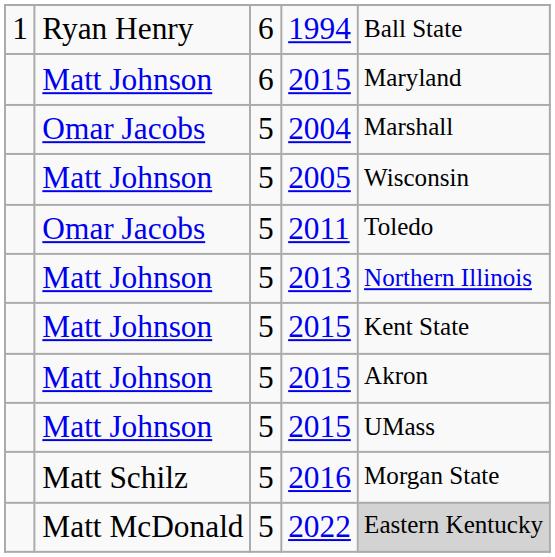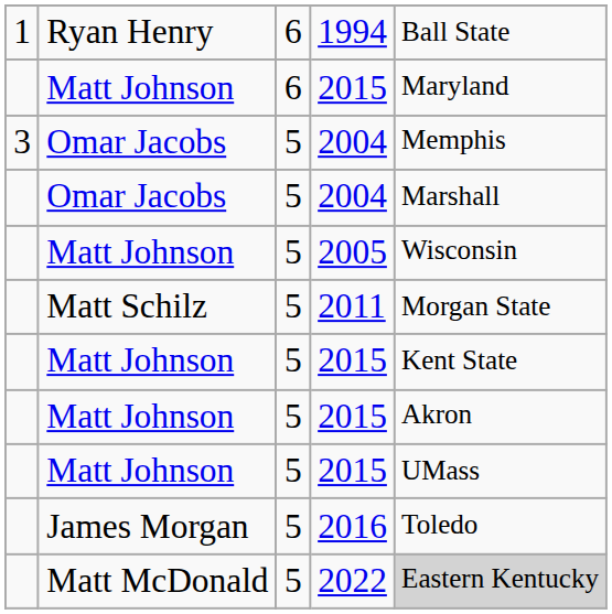 <table class="wikitable">
 <tr>
 </tr>
 <tr>
 <td>1</td>
 <td>Ryan Henry</td>
 <td>6</td>
 <td><a href='#'>1994</a></td>
 <td style="font-size:80%;">Ball State</td>
 </tr>
 <tr>
 <td></td>
 <td><a href='#'>Matt Johnson</a></td>
 <td>6</td>
 <td><a href='#'>2015</a></td>
 <td style="font-size:80%;">Maryland</td>
 </tr>
 <tr>
+<td>3</td>
+<td><a href='#'>Omar Jacobs</a></td>
+<td>5</td>
+<td><a href='#'>2004</a></td>
+<td style="font-size:80%;">Memphis</td>
+</tr>
+<tr>
 <td></td>
 <td><a href='#'>Omar Jacobs</a></td>
 <td>5</td>
 <td><a href='#'>2004</a></td>
 <td style="font-size:80%;">Marshall</td>
 </tr>
 <tr>
 <td></td>
 <td><a href='#'>Matt Johnson</a></td>
 <td>5</td>
 <td><a href='#'>2005</a></td>
 <td style="font-size:80%;">Wisconsin</td>
 </tr>
 <tr>
 <td></td>
-<td><a href='#'>Omar Jacobs</a></td>
+<td>Matt Schilz</td>
 <td>5</td>
 <td><a href='#'>2011</a></td>
-<td style="font-size:80%;">Toledo</td>
-</tr>
-<tr>
-<td></td>
-<td><a href='#'>Matt Johnson</a></td>
-<td>5</td>
-<td><a href='#'>2013</a></td>
-<td style="font-size:80%;"><a href='#'>Northern Illinois</a></td>
+<td style="font-size:80%;">Morgan State</td>
 </tr>
 <tr>
 <td></td>
 <td><a href='#'>Matt Johnson</a></td>
 <td>5</td>
 <td><a href='#'>2015</a></td>
 <td style="font-size:80%;">Kent State</td>
 </tr>
 <tr>
 <td></td>
 <td><a href='#'>Matt Johnson</a></td>
 <td>5</td>
 <td><a href='#'>2015</a></td>
 <td style="font-size:80%;">Akron</td>
 </tr>
 <tr>
 <td></td>
 <td><a href='#'>Matt Johnson</a></td>
 <td>5</td>
 <td><a href='#'>2015</a></td>
 <td style="font-size:80%;">UMass</td>
 </tr>
 <tr>
 <td></td>
-<td>Matt Schilz</td>
+<td>James Morgan</td>
 <td>5</td>
 <td><a href='#'>2016</a></td>
-<td style="font-size:80%;">Morgan State</td>
+<td style="font-size:80%;">Toledo</td>
 </tr>
 <tr>
 <td></td>
 <td>Matt McDonald</td>
 <td>5</td>
 <td><a href='#'>2022</a></td>
 <td style="background: lightgrey; font-size:80%;">Eastern Kentucky</td>
 </tr>
 </table>
